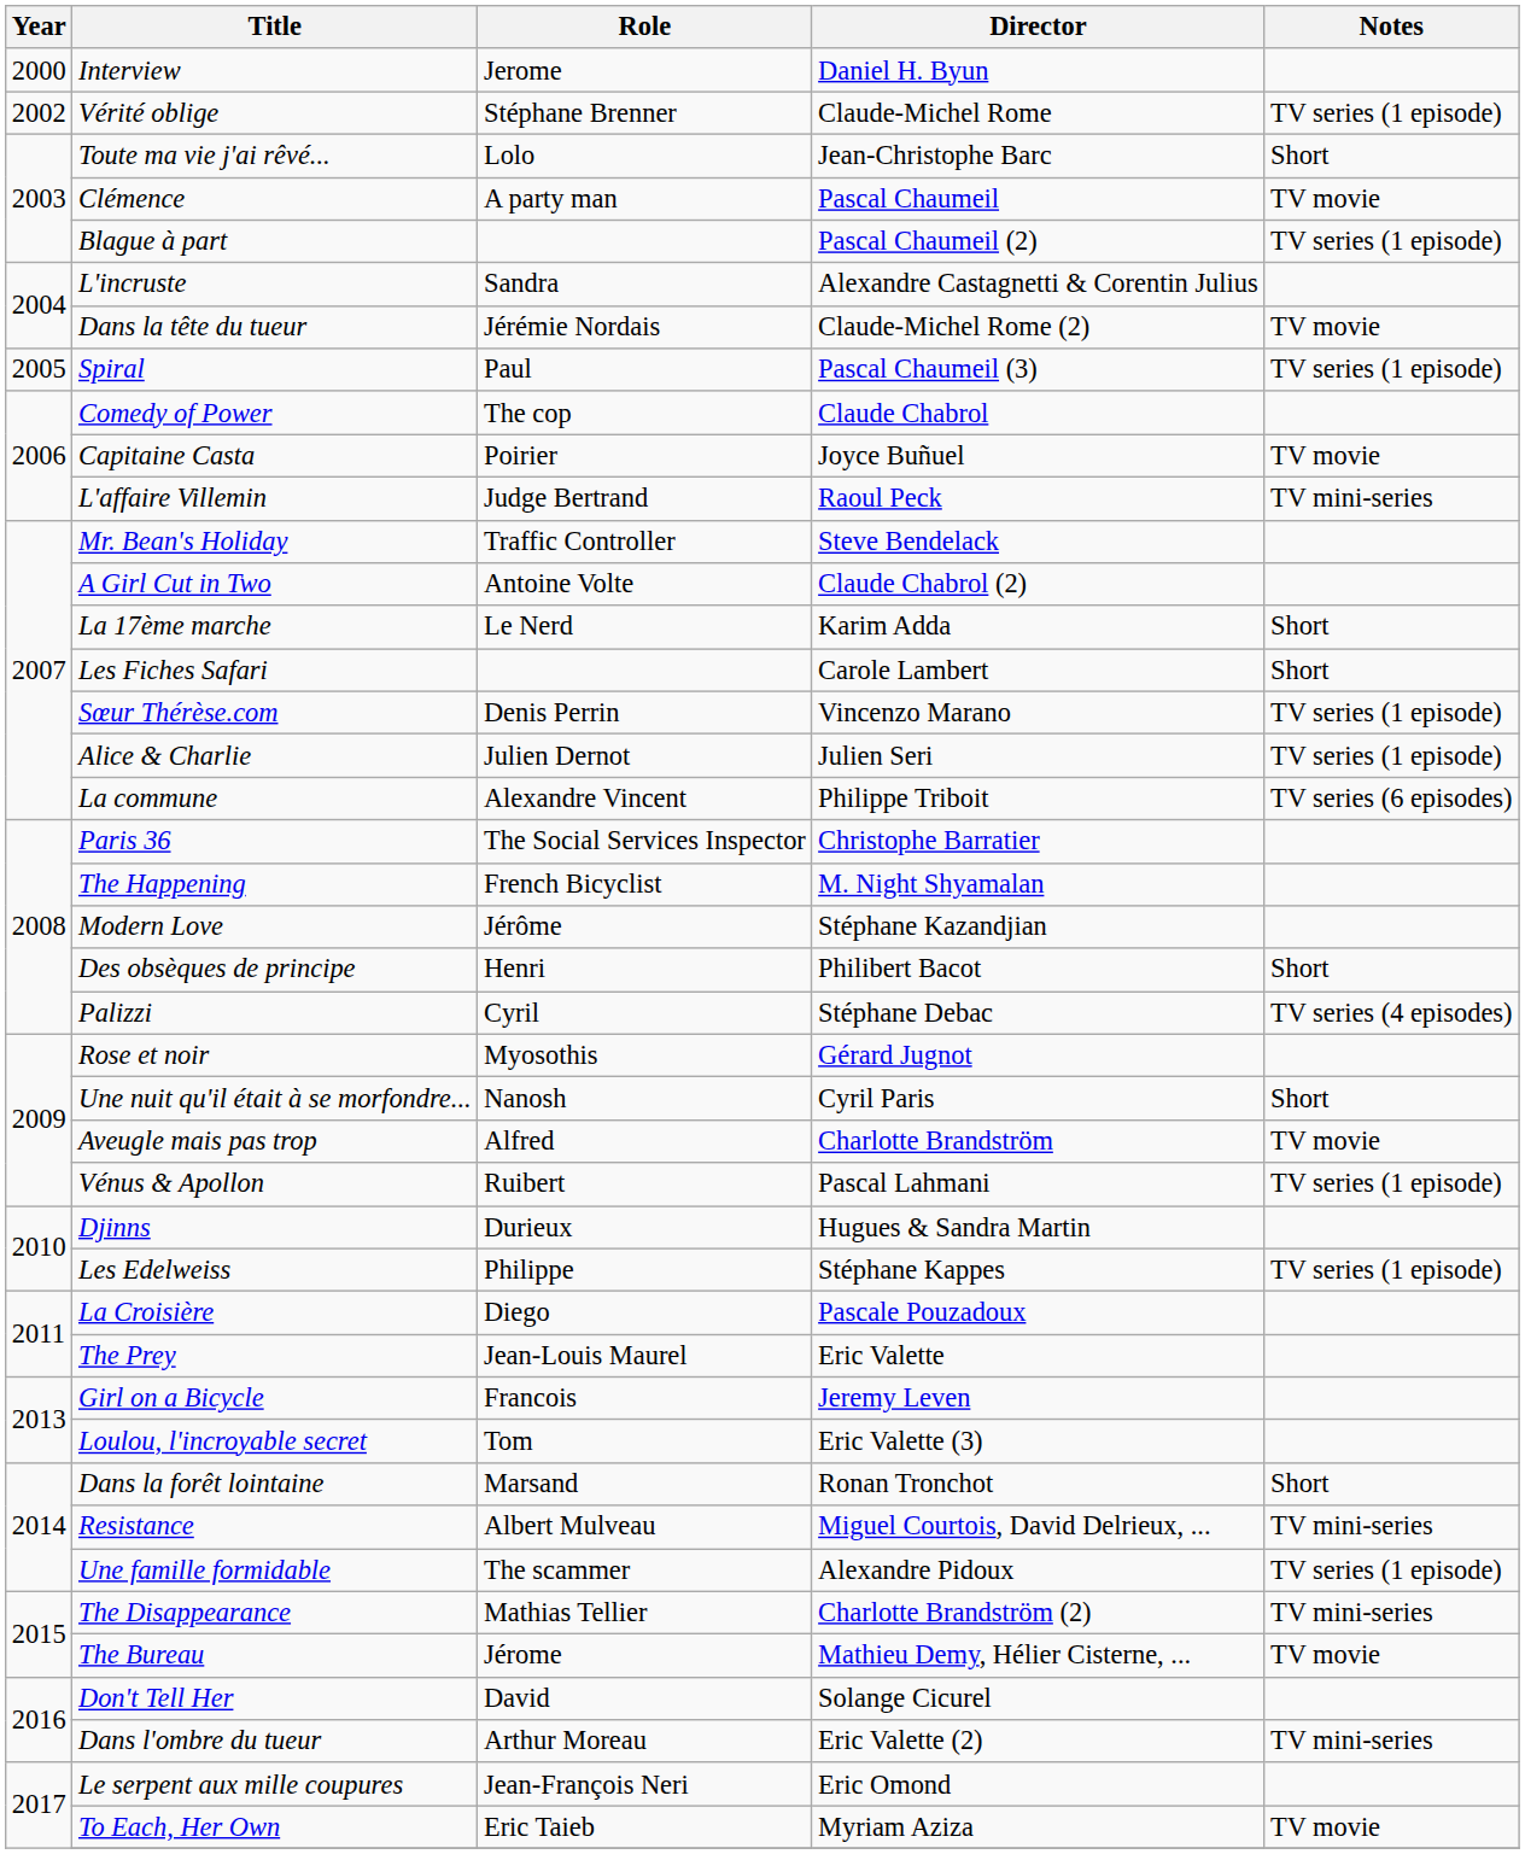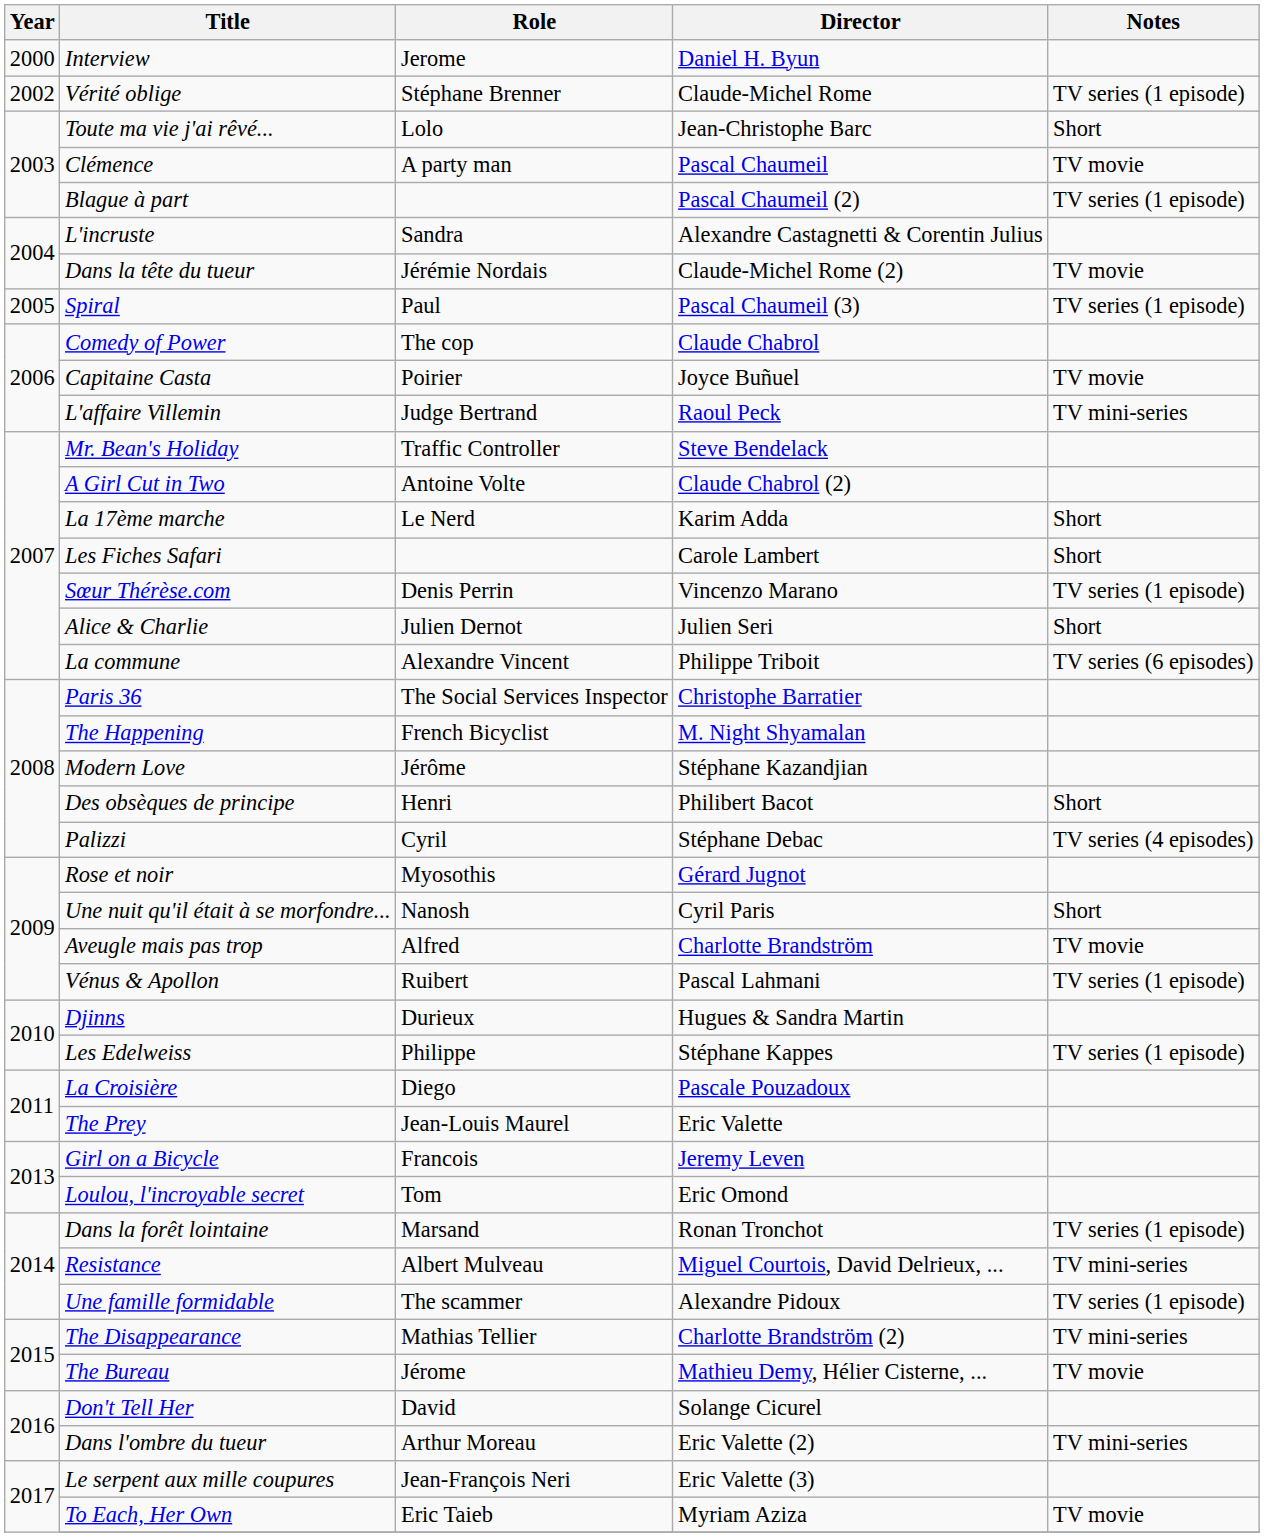 <table class="wikitable">
 <tr>
 <th>Year</th>
 <th>Title</th>
 <th>Role</th>
 <th>Director</th>
 <th>Notes</th>
 </tr>
 <tr>
 <td rowspan=1>2000</td>
 <td><em>Interview</em></td>
 <td>Jerome</td>
 <td><a href='#'>Daniel H. Byun</a></td>
 <td></td>
 </tr>
 <tr>
 <td rowspan=1>2002</td>
 <td><em>Vérité oblige</em></td>
 <td>Stéphane Brenner</td>
 <td>Claude-Michel Rome</td>
 <td>TV series (1 episode)</td>
 </tr>
 <tr>
 <td rowspan=3>2003</td>
 <td><em>Toute ma vie j'ai rêvé...</em></td>
 <td>Lolo</td>
 <td>Jean-Christophe Barc</td>
 <td>Short</td>
 </tr>
 <tr>
 <td><em>Clémence</em></td>
 <td>A party man</td>
 <td><a href='#'>Pascal Chaumeil</a></td>
 <td>TV movie</td>
 </tr>
 <tr>
 <td><em>Blague à part</em></td>
 <td></td>
 <td><a href='#'>Pascal Chaumeil</a> (2)</td>
 <td>TV series (1 episode)</td>
 </tr>
 <tr>
 <td rowspan=2>2004</td>
 <td><em>L'incruste</em></td>
 <td>Sandra</td>
 <td>Alexandre Castagnetti & Corentin Julius</td>
 <td></td>
 </tr>
 <tr>
 <td><em>Dans la tête du tueur</em></td>
 <td>Jérémie Nordais</td>
 <td>Claude-Michel Rome (2)</td>
 <td>TV movie</td>
 </tr>
 <tr>
 <td rowspan=1>2005</td>
 <td><em><a href='#'>Spiral</a></em></td>
 <td>Paul</td>
 <td><a href='#'>Pascal Chaumeil</a> (3)</td>
 <td>TV series (1 episode)</td>
 </tr>
 <tr>
 <td rowspan=3>2006</td>
 <td><em><a href='#'>Comedy of Power</a></em></td>
 <td>The cop</td>
 <td><a href='#'>Claude Chabrol</a></td>
 <td></td>
 </tr>
 <tr>
 <td><em>Capitaine Casta</em></td>
 <td>Poirier</td>
 <td>Joyce Buñuel</td>
 <td>TV movie</td>
 </tr>
 <tr>
 <td><em>L'affaire Villemin</em></td>
 <td>Judge Bertrand</td>
 <td><a href='#'>Raoul Peck</a></td>
 <td>TV mini-series</td>
 </tr>
 <tr>
 <td rowspan=7>2007</td>
 <td><em><a href='#'>Mr. Bean's Holiday</a></em></td>
 <td>Traffic Controller</td>
 <td><a href='#'>Steve Bendelack</a></td>
 <td></td>
 </tr>
 <tr>
 <td><em><a href='#'>A Girl Cut in Two</a></em></td>
 <td>Antoine Volte</td>
 <td><a href='#'>Claude Chabrol</a> (2)</td>
 <td></td>
 </tr>
 <tr>
 <td><em>La 17ème marche</em></td>
 <td>Le Nerd</td>
 <td>Karim Adda</td>
 <td>Short</td>
 </tr>
 <tr>
 <td><em>Les Fiches Safari</em></td>
 <td></td>
 <td>Carole Lambert</td>
 <td>Short</td>
 </tr>
 <tr>
 <td><em><a href='#'>Sœur Thérèse.com</a></em></td>
 <td>Denis Perrin</td>
 <td>Vincenzo Marano</td>
 <td>TV series (1 episode)</td>
 </tr>
 <tr>
 <td><em>Alice & Charlie</em></td>
 <td>Julien Dernot</td>
 <td>Julien Seri</td>
-<td>TV series (1 episode)</td>
+<td>Short</td>
 </tr>
 <tr>
 <td><em>La commune</em></td>
 <td>Alexandre Vincent</td>
 <td>Philippe Triboit</td>
 <td>TV series (6 episodes)</td>
 </tr>
 <tr>
 <td rowspan=5>2008</td>
 <td><em><a href='#'>Paris 36</a></em></td>
 <td>The Social Services Inspector</td>
 <td><a href='#'>Christophe Barratier</a></td>
 <td></td>
 </tr>
 <tr>
 <td><em><a href='#'>The Happening</a></em></td>
 <td>French Bicyclist</td>
 <td><a href='#'>M. Night Shyamalan</a></td>
 <td></td>
 </tr>
 <tr>
 <td><em>Modern Love</em></td>
 <td>Jérôme</td>
 <td>Stéphane Kazandjian</td>
 <td></td>
 </tr>
 <tr>
 <td><em>Des obsèques de principe</em></td>
 <td>Henri</td>
 <td>Philibert Bacot</td>
 <td>Short</td>
 </tr>
 <tr>
 <td><em>Palizzi</em></td>
 <td>Cyril</td>
 <td>Stéphane Debac</td>
 <td>TV series (4 episodes)</td>
 </tr>
 <tr>
 <td rowspan=4>2009</td>
 <td><em>Rose et noir</em></td>
 <td>Myosothis</td>
 <td><a href='#'>Gérard Jugnot</a></td>
 <td></td>
 </tr>
 <tr>
 <td><em>Une nuit qu'il était à se morfondre...</em></td>
 <td>Nanosh</td>
 <td>Cyril Paris</td>
 <td>Short</td>
 </tr>
 <tr>
 <td><em>Aveugle mais pas trop</em></td>
 <td>Alfred</td>
 <td><a href='#'>Charlotte Brandström</a></td>
 <td>TV movie</td>
 </tr>
 <tr>
 <td><em>Vénus & Apollon</em></td>
 <td>Ruibert</td>
 <td>Pascal Lahmani</td>
 <td>TV series (1 episode)</td>
 </tr>
 <tr>
 <td rowspan=2>2010</td>
 <td><em><a href='#'>Djinns</a></em></td>
 <td>Durieux</td>
 <td>Hugues & Sandra Martin</td>
 <td></td>
 </tr>
 <tr>
 <td><em>Les Edelweiss</em></td>
 <td>Philippe</td>
 <td>Stéphane Kappes</td>
 <td>TV series (1 episode)</td>
 </tr>
 <tr>
 <td rowspan=2>2011</td>
 <td><em><a href='#'>La Croisière</a></em></td>
 <td>Diego</td>
 <td><a href='#'>Pascale Pouzadoux</a></td>
 <td></td>
 </tr>
 <tr>
 <td><em><a href='#'>The Prey</a></em></td>
 <td>Jean-Louis Maurel</td>
 <td>Eric Valette</td>
 <td></td>
 </tr>
 <tr>
 <td rowspan=2>2013</td>
 <td><em><a href='#'>Girl on a Bicycle</a></em></td>
 <td>Francois</td>
 <td><a href='#'>Jeremy Leven</a></td>
 <td></td>
 </tr>
 <tr>
 <td><em><a href='#'>Loulou, l'incroyable secret</a></em></td>
 <td>Tom</td>
-<td>Eric Valette (3)</td>
+<td>Eric Omond</td>
 <td></td>
 </tr>
 <tr>
 <td rowspan=3>2014</td>
 <td><em>Dans la forêt lointaine</em></td>
 <td>Marsand</td>
 <td>Ronan Tronchot</td>
-<td>Short</td>
+<td>TV series (1 episode)</td>
 </tr>
 <tr>
 <td><em><a href='#'>Resistance</a></em></td>
 <td>Albert Mulveau</td>
 <td><a href='#'>Miguel Courtois</a>, David Delrieux, ...</td>
 <td>TV mini-series</td>
 </tr>
 <tr>
 <td><em><a href='#'>Une famille formidable</a></em></td>
 <td>The scammer</td>
 <td>Alexandre Pidoux</td>
 <td>TV series (1 episode)</td>
 </tr>
 <tr>
 <td rowspan=2>2015</td>
 <td><em><a href='#'>The Disappearance</a></em></td>
 <td>Mathias Tellier</td>
 <td><a href='#'>Charlotte Brandström</a> (2)</td>
 <td>TV mini-series</td>
 </tr>
 <tr>
 <td><em><a href='#'>The Bureau</a></em></td>
 <td>Jérome</td>
 <td><a href='#'>Mathieu Demy</a>, Hélier Cisterne, ...</td>
 <td>TV movie</td>
 </tr>
 <tr>
 <td rowspan=2>2016</td>
 <td><em><a href='#'>Don't Tell Her</a></em></td>
 <td>David</td>
 <td>Solange Cicurel</td>
 <td></td>
 </tr>
 <tr>
 <td><em>Dans l'ombre du tueur</em></td>
 <td>Arthur Moreau</td>
 <td>Eric Valette (2)</td>
 <td>TV mini-series</td>
 </tr>
 <tr>
 <td rowspan=3>2017</td>
 <td><em>Le serpent aux mille coupures</em></td>
 <td>Jean-François Neri</td>
-<td>Eric Omond</td>
+<td>Eric Valette (3)</td>
 <td></td>
 </tr>
 <tr>
 <td><em><a href='#'>To Each, Her Own</a></em></td>
 <td>Eric Taieb</td>
 <td>Myriam Aziza</td>
 <td>TV movie</td>
 </tr>
 <tr>
 </tr>
 </table>
